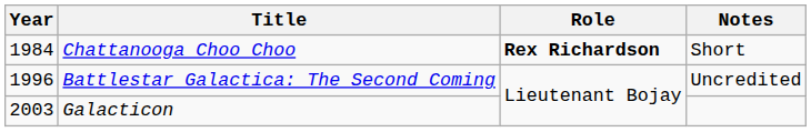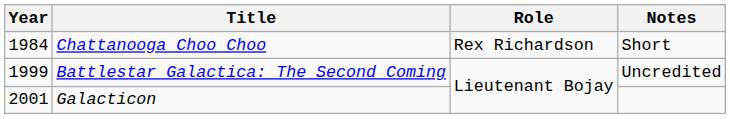 <table class="wikitable sortable">
 <tr>
 <th>Year</th>
 <th>Title</th>
 <th>Role</th>
 <th>Notes</th>
 </tr>
 <tr>
 <td>1984</td>
 <td><a href='#'><em>Chattanooga Choo Choo</em></a></td>
-<td><strong>Rex Richardson</strong></td>
+<td>Rex Richardson</td>
 <td>Short</td>
 </tr>
 <tr>
-<td>1996</td>
+<td>1999</td>
 <td><em><a href='#'>Battlestar Galactica: The Second Coming</a></em></td>
 <td rowspan="2">Lieutenant Bojay</td>
 <td>Uncredited</td>
 </tr>
 <tr>
-<td>2003</td>
+<td>2001</td>
 <td><em>Galacticon</em></td>
 <td></td>
 </tr>
 </table>
